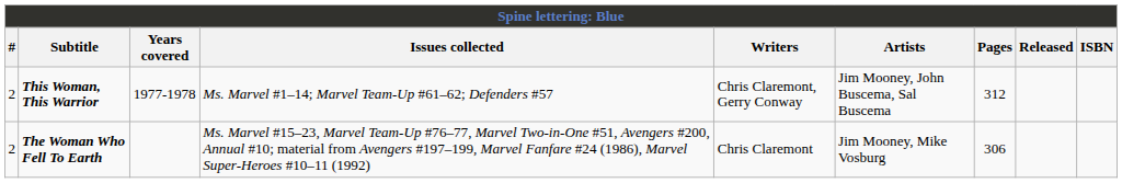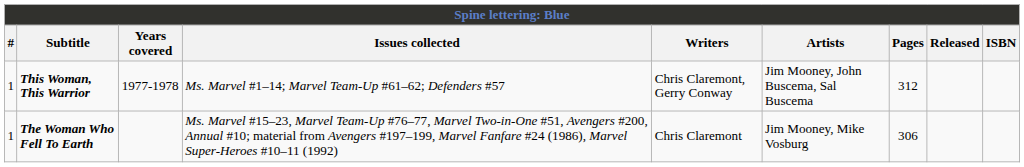 <table class="wikitable sortable" width=98%>
 <tr>
 <th colspan=9 style="background-color: #31312D; color: #5B7EC7;">Spine lettering: Blue</th>
 </tr>
 <tr>
 <th class="unsortable">#</th>
 <th class="unsortable">Subtitle</th>
 <th>Years covered</th>
 <th class="unsortable">Issues collected</th>
 <th class="unsortable">Writers</th>
 <th class="unsortable">Artists</th>
 <th class="unsortable">Pages</th>
 <th>Released</th>
 <th class="unsortable">ISBN</th>
 </tr>
 <tr>
-<td>2</td>
+<td>1</td>
 <td><strong><em>This Woman, This Warrior</em></strong></td>
 <td>1977-1978</td>
 <td><em>Ms. Marvel</em> #1–14; <em>Marvel Team-Up</em> #61–62; <em>Defenders</em> #57</td>
 <td>Chris Claremont, Gerry Conway</td>
 <td>Jim Mooney, John Buscema, Sal Buscema</td>
 <td style="text-align: center;">312</td>
 <td></td>
 <td></td>
 </tr>
 <tr>
-<td>2</td>
+<td>1</td>
 <td><strong><em>The Woman Who Fell To Earth</em></strong></td>
 <td></td>
 <td><em>Ms. Marvel</em> #15–23, <em>Marvel Team-Up</em> #76–77, <em>Marvel Two-in-One</em> #51, <em>Avengers</em> #200, <em>Annual</em> #10; material from <em>Avengers</em> #197–199, <em>Marvel Fanfare</em> #24 (1986), <em>Marvel Super-Heroes</em> #10–11 (1992)</td>
 <td>Chris Claremont</td>
 <td>Jim Mooney, Mike Vosburg</td>
 <td style="text-align: center;">306</td>
 <td></td>
 <td></td>
 </tr>
 </table>
